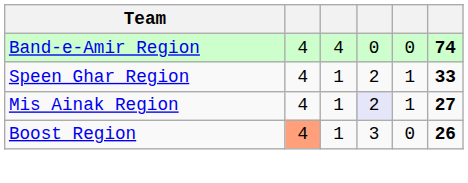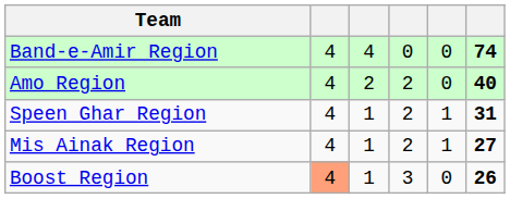 <table class="wikitable" style="text-align:center">
 <tr>
 <th style="width:200px">Team</th>
 <th width="20"></th>
 <th width="20"></th>
 <th width="20"></th>
 <th width="20"></th>
 <th width="20"></th>
 </tr>
 <tr style="background: #cfc">
 <td style="text-align:left"><a href='#'>Band-e-Amir Region</a></td>
 <td>4</td>
 <td>4</td>
 <td>0</td>
 <td>0</td>
 <td><strong>74</strong></td>
 </tr>
+<tr style="background: #cfc">
+<td style="text-align:left"><a href='#'>Amo Region</a></td>
+<td>4</td>
+<td>2</td>
+<td>2</td>
+<td>0</td>
+<td><strong>40</strong></td>
+</tr>
 <tr>
 <td style="text-align:left"><a href='#'>Speen Ghar Region</a></td>
 <td>4</td>
 <td>1</td>
 <td>2</td>
 <td>1</td>
-<td><strong>33</strong></td>
+<td><strong>31</strong></td>
 </tr>
 <tr>
 <td style="text-align:left"><a href='#'>Mis Ainak Region</a></td>
 <td>4</td>
 <td>1</td>
-<td style="background: lavender;">2</td>
+<td>2</td>
 <td>1</td>
 <td><strong>27</strong></td>
 </tr>
 <tr>
 <td style="text-align:left"><a href='#'>Boost Region</a></td>
 <td style="background: lightsalmon;">4</td>
 <td>1</td>
 <td>3</td>
 <td>0</td>
 <td><strong>26</strong></td>
 </tr>
 </table>
